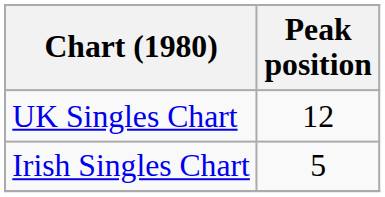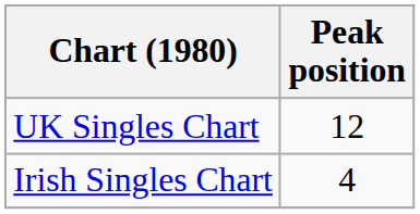 <table class="wikitable">
 <tr>
 <th>Chart (1980)</th>
 <th>Peak<br>position</th>
 </tr>
 <tr>
 <td><a href='#'>UK Singles Chart</a></td>
 <td align="center">12</td>
 </tr>
 <tr>
 <td><a href='#'>Irish Singles Chart</a></td>
-<td align="center">5</td>
+<td align="center">4</td>
 </tr>
 <tr>
 </tr>
 </table>
